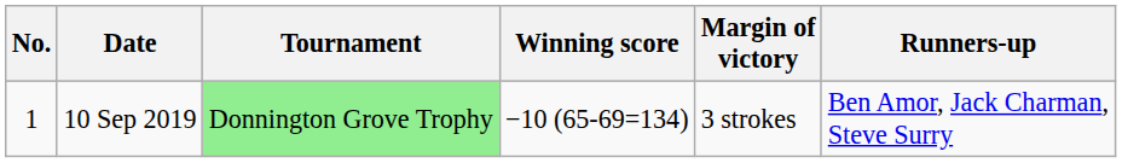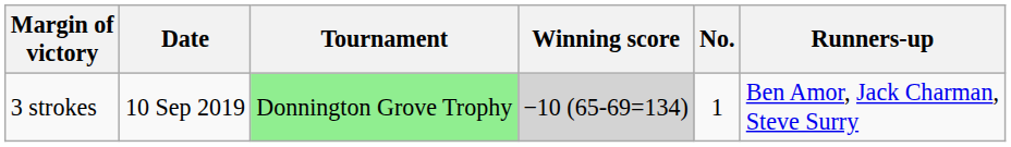 <table class="wikitable" style="font-size:95%;">
 <tr>
-<th>No.</th>
+<th>Margin of<br>victory</th>
 <th>Date</th>
 <th>Tournament</th>
 <th>Winning score</th>
-<th>Margin of<br>victory</th>
+<th>No.</th>
 <th>Runners-up</th>
 </tr>
 <tr>
-<td align=center>1</td>
+<td>3 strokes</td>
 <td align=right>10 Sep 2019</td>
 <td style="background: lightgreen;">Donnington Grove Trophy</td>
-<td>−10 (65-69=134)</td>
-<td>3 strokes</td>
+<td style="background: lightgrey;">−10 (65-69=134)</td>
+<td align=center>1</td>
 <td> <a href='#'>Ben Amor</a>,  <a href='#'>Jack Charman</a>,<br> <a href='#'>Steve Surry</a></td>
 </tr>
 </table>
